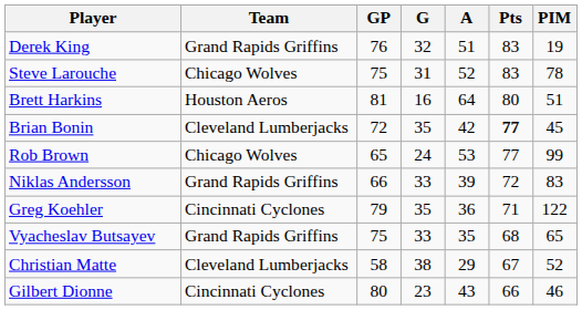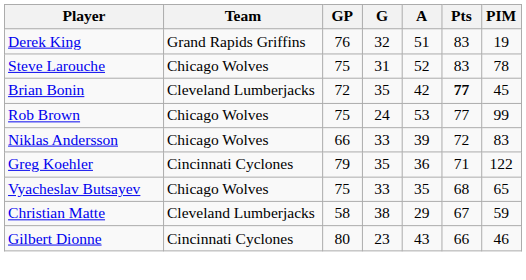 <table class="wikitable">
 <tr>
 <th bgcolor="#DDDDFF" width="30%">Player</th>
 <th bgcolor="#DDDDFF" width="30%">Team</th>
 <th bgcolor="#DDDDFF" width="7.5%">GP</th>
 <th bgcolor="#DDDDFF" width="7.5%">G</th>
 <th bgcolor="#DDDDFF" width="7.5%">A</th>
 <th bgcolor="#DDDDFF" width="7.5%">Pts</th>
 <th bgcolor="#DDDDFF" width="7.5%">PIM</th>
 </tr>
 <tr align="center">
 <td align="left"><a href='#'>Derek King</a></td>
 <td align="left">Grand Rapids Griffins</td>
 <td>76</td>
 <td>32</td>
 <td>51</td>
 <td>83</td>
 <td>19</td>
 </tr>
 <tr align="center">
 <td align="left"><a href='#'>Steve Larouche</a></td>
 <td align="left">Chicago Wolves</td>
 <td>75</td>
 <td>31</td>
 <td>52</td>
 <td>83</td>
 <td>78</td>
 </tr>
 <tr align="center">
-<td align="left"><a href='#'>Brett Harkins</a></td>
-<td align="left">Houston Aeros</td>
-<td>81</td>
-<td>16</td>
-<td>64</td>
-<td>80</td>
-<td>51</td>
-</tr>
-<tr align="center">
 <td align="left"><a href='#'>Brian Bonin</a></td>
 <td align="left">Cleveland Lumberjacks</td>
 <td>72</td>
 <td>35</td>
 <td>42</td>
 <td><strong>77</strong></td>
 <td>45</td>
 </tr>
 <tr align="center">
 <td align="left"><a href='#'>Rob Brown</a></td>
 <td align="left">Chicago Wolves</td>
-<td>65</td>
+<td>75</td>
 <td>24</td>
 <td>53</td>
 <td>77</td>
 <td>99</td>
 </tr>
 <tr align="center">
 <td align="left"><a href='#'>Niklas Andersson</a></td>
-<td align="left">Grand Rapids Griffins</td>
+<td align="left">Chicago Wolves</td>
 <td>66</td>
 <td>33</td>
 <td>39</td>
 <td>72</td>
 <td>83</td>
 </tr>
 <tr align="center">
 <td align="left"><a href='#'>Greg Koehler</a></td>
 <td align="left">Cincinnati Cyclones</td>
 <td>79</td>
 <td>35</td>
 <td>36</td>
 <td>71</td>
 <td>122</td>
 </tr>
 <tr align="center">
 <td align="left"><a href='#'>Vyacheslav Butsayev</a></td>
-<td align="left">Grand Rapids Griffins</td>
+<td align="left">Chicago Wolves</td>
 <td>75</td>
 <td>33</td>
 <td>35</td>
 <td>68</td>
 <td>65</td>
 </tr>
 <tr align="center">
 <td align="left"><a href='#'>Christian Matte</a></td>
 <td align="left">Cleveland Lumberjacks</td>
 <td>58</td>
 <td>38</td>
 <td>29</td>
 <td>67</td>
-<td>52</td>
+<td>59</td>
 </tr>
 <tr align="center">
 <td align="left"><a href='#'>Gilbert Dionne</a></td>
 <td align="left">Cincinnati Cyclones</td>
 <td>80</td>
 <td>23</td>
 <td>43</td>
 <td>66</td>
 <td>46</td>
 </tr>
 </table>
